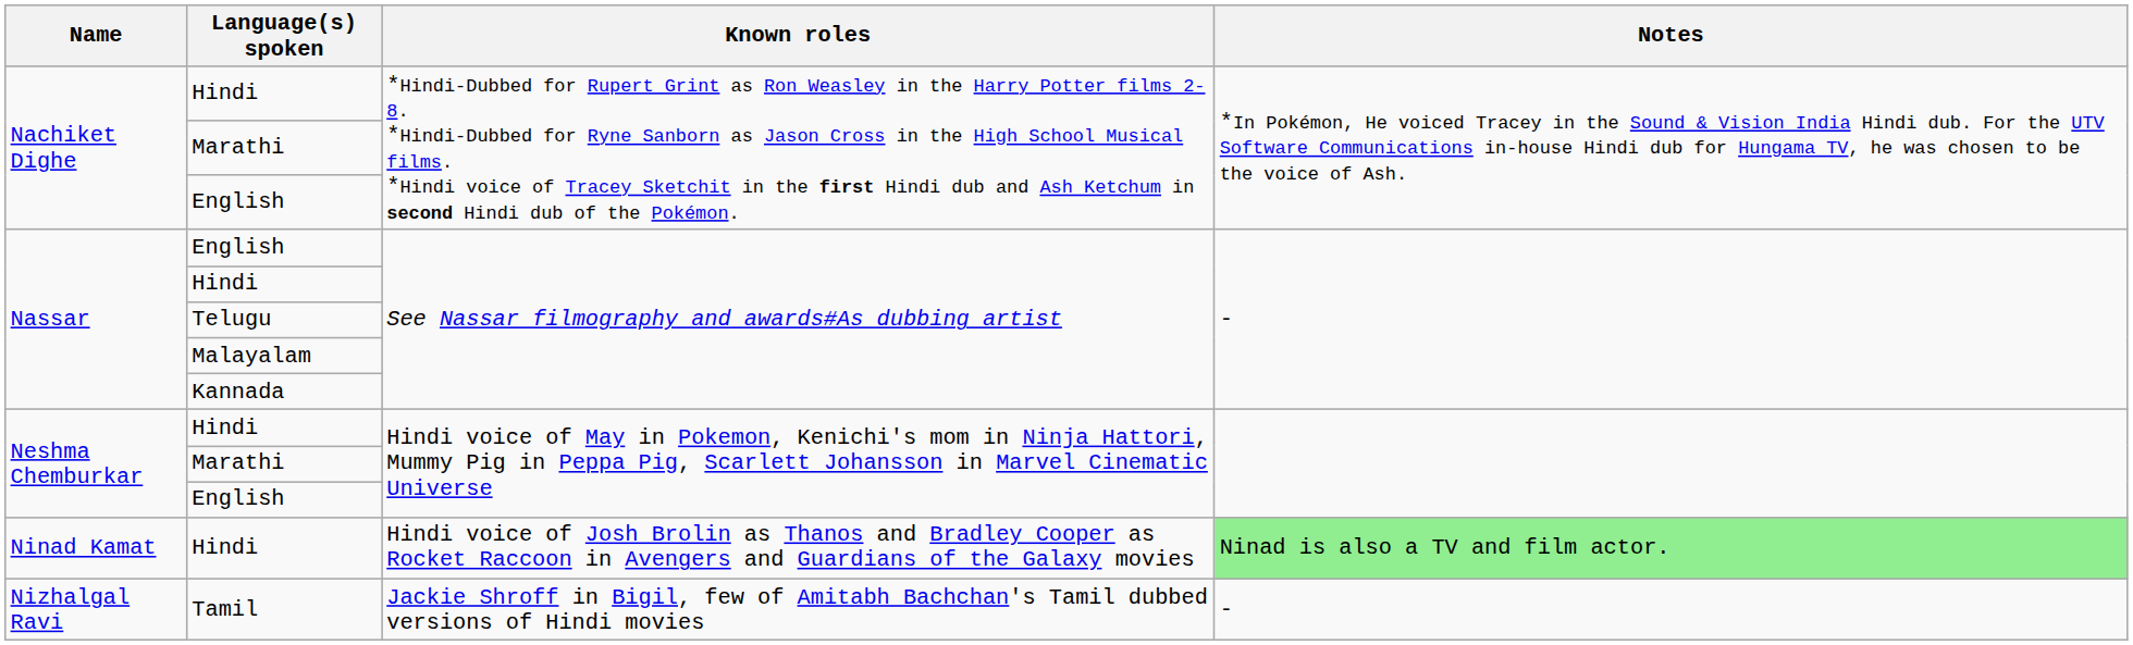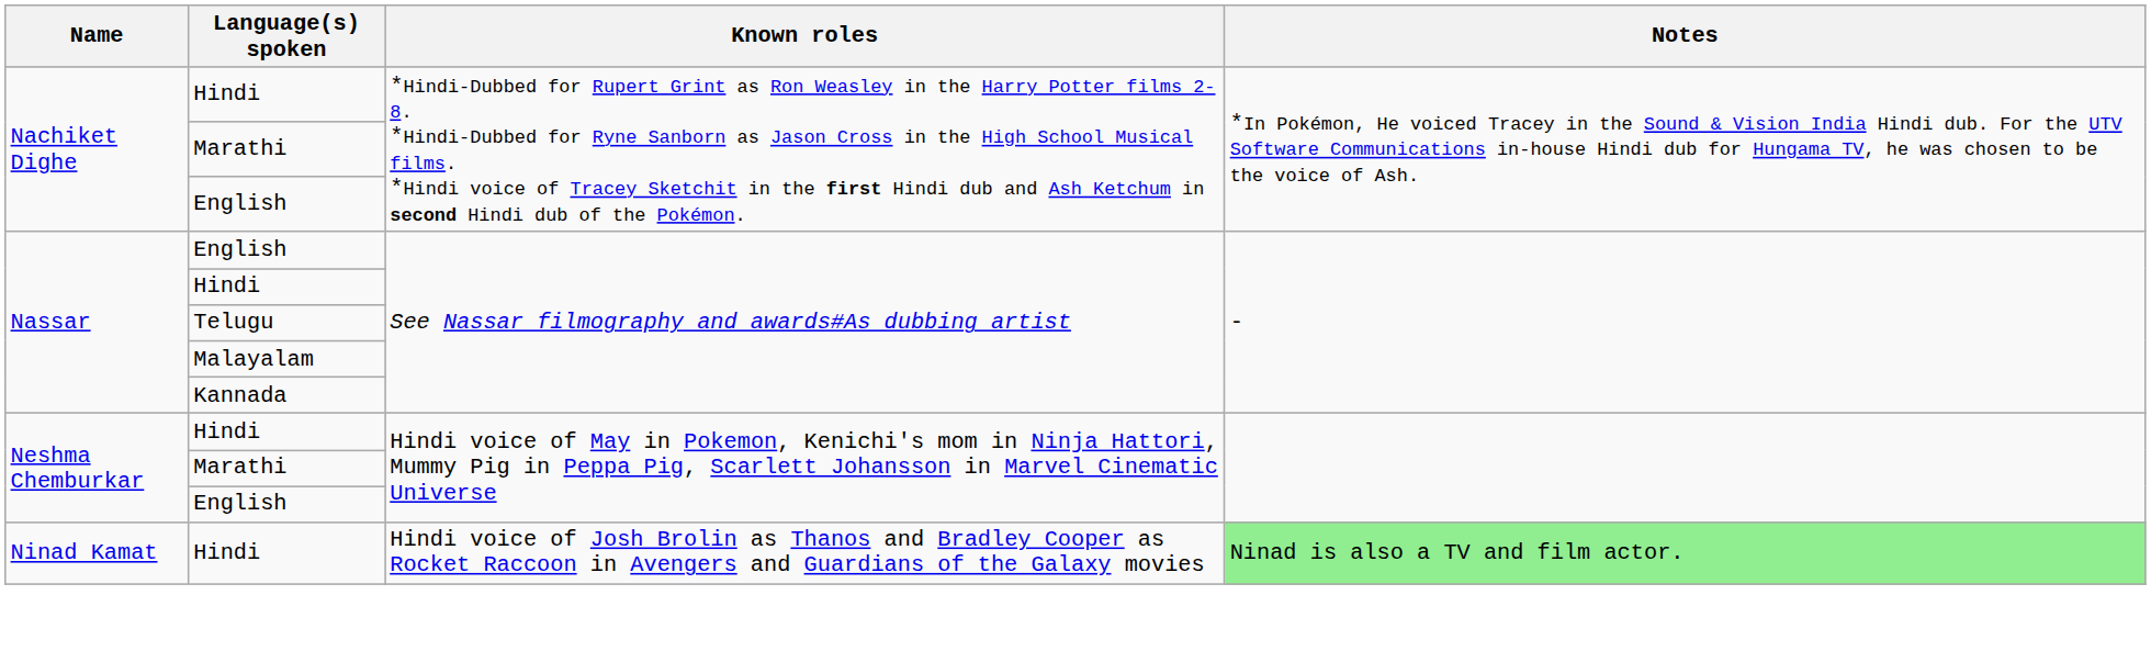 <table class="wikitable sortable">
 <tr>
 <th>Name</th>
 <th>Language(s) spoken</th>
 <th>Known roles</th>
 <th>Notes</th>
 </tr>
 <tr>
 <td rowspan="3"><a href='#'>Nachiket Dighe</a></td>
 <td>Hindi</td>
 <td rowspan="3">*<small>Hindi-Dubbed for <a href='#'>Rupert Grint</a> as <a href='#'>Ron Weasley</a> in the <a href='#'>Harry Potter films 2-8</a>.</small> <br> *<small>Hindi-Dubbed for <a href='#'>Ryne Sanborn</a> as <a href='#'>Jason Cross</a> in the <a href='#'>High School Musical films</a>.</small> <br> *<small>Hindi voice of <a href='#'>Tracey Sketchit</a> in the <strong>first</strong> Hindi dub and <a href='#'>Ash Ketchum</a> in <strong>second</strong> Hindi dub of the <a href='#'>Pokémon</a>.</small></td>
 <td rowspan="3">*<small>In Pokémon, He voiced Tracey in the <a href='#'>Sound & Vision India</a> Hindi dub. For the <a href='#'>UTV Software Communications</a> in-house Hindi dub for <a href='#'>Hungama TV</a>, he was chosen to be the voice of Ash.</small></td>
 </tr>
 <tr>
 <td>Marathi</td>
 </tr>
 <tr>
 <td>English</td>
 </tr>
 <tr>
 <td rowspan="5"><a href='#'>Nassar</a></td>
 <td>English</td>
 <td rowspan="5"><em>See <a href='#'>Nassar filmography and awards#As dubbing artist</a></em></td>
 <td rowspan="5">-</td>
 </tr>
 <tr>
 <td>Hindi</td>
 </tr>
 <tr>
 <td>Telugu</td>
 </tr>
 <tr>
 <td>Malayalam</td>
 </tr>
 <tr>
 <td>Kannada</td>
 </tr>
 <tr>
 <td rowspan="3"><a href='#'>Neshma Chemburkar</a></td>
 <td>Hindi</td>
 <td rowspan="3">Hindi voice of <a href='#'>May</a> in <a href='#'>Pokemon</a>, Kenichi's mom in <a href='#'>Ninja Hattori</a>, Mummy Pig in <a href='#'>Peppa Pig</a>, <a href='#'>Scarlett Johansson</a> in <a href='#'>Marvel Cinematic Universe</a></td>
 <td rowspan="3"></td>
 </tr>
 <tr>
 <td>Marathi</td>
 </tr>
 <tr>
 <td>English</td>
 </tr>
 <tr>
 <td><a href='#'>Ninad Kamat</a></td>
 <td>Hindi</td>
 <td>Hindi voice of <a href='#'>Josh Brolin</a> as <a href='#'>Thanos</a> and <a href='#'>Bradley Cooper</a> as <a href='#'>Rocket Raccoon</a> in <a href='#'>Avengers</a> and <a href='#'>Guardians of the Galaxy</a> movies</td>
 <td style="background: lightgreen;">Ninad is also a TV and film actor.</td>
 </tr>
-<tr>
-<td><a href='#'>Nizhalgal Ravi</a></td>
-<td>Tamil</td>
-<td><a href='#'>Jackie Shroff</a> in <a href='#'>Bigil</a>, few of <a href='#'>Amitabh Bachchan</a>'s Tamil dubbed versions of Hindi movies</td>
-<td>-</td>
-</tr>
 </table>
